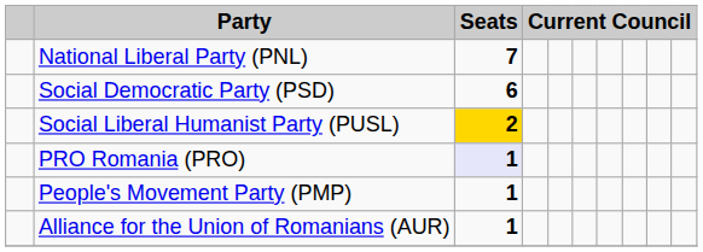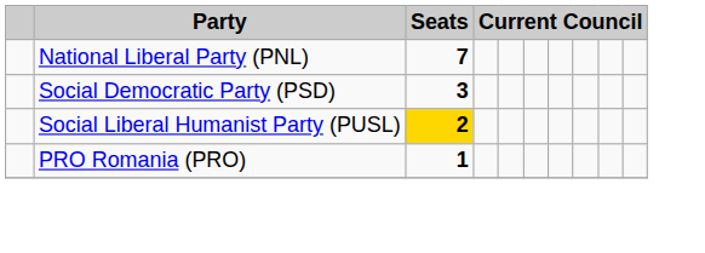 <table class="wikitable">
 <tr>
 <th style="background:#ccc">   </th>
 <th style="background:#ccc">Party</th>
 <th style="background:#ccc">Seats</th>
 <th style="background:#ccc" colspan="7">Current Council</th>
 </tr>
 <tr>
 <td>  </td>
 <td><a href='#'>National Liberal Party</a> (PNL)</td>
 <td style="text-align: right"><strong>7</strong></td>
 <td>  </td>
 <td>  </td>
 <td>  </td>
 <td>  </td>
 <td>  </td>
 <td>  </td>
 <td>  </td>
 </tr>
 <tr>
 <td>  </td>
 <td><a href='#'>Social Democratic Party</a> (PSD)</td>
-<td style="text-align: right"><strong>6</strong></td>
+<td style="text-align: right"><strong>3</strong></td>
 <td>  </td>
 <td>  </td>
 <td>  </td>
 <td> </td>
 <td> </td>
 <td> </td>
 <td> </td>
 </tr>
 <tr>
 <td>  </td>
 <td><a href='#'>Social Liberal Humanist Party</a> (PUSL)</td>
 <td style="background: gold; text-align: right"><strong>2</strong></td>
 <td>  </td>
 <td>  </td>
 <td> </td>
 <td> </td>
 <td> </td>
 <td> </td>
 <td> </td>
 </tr>
 <tr>
 <td>  </td>
 <td><a href='#'>PRO Romania</a> (PRO)</td>
-<td style="background: lavender; text-align: right"><strong>1</strong></td>
-<td>  </td>
-<td> </td>
-<td> </td>
-<td> </td>
-<td> </td>
-<td> </td>
-<td> </td>
-</tr>
-<tr>
-<td>  </td>
-<td><a href='#'>People's Movement Party</a> (PMP)</td>
-<td style="text-align: right"><strong>1</strong></td>
-<td>  </td>
-<td> </td>
-<td> </td>
-<td> </td>
-<td> </td>
-<td> </td>
-<td> </td>
-</tr>
-<tr>
-<td>  </td>
-<td><a href='#'>Alliance for the Union of Romanians</a> (AUR)</td>
 <td style="text-align: right"><strong>1</strong></td>
 <td>  </td>
 <td> </td>
 <td> </td>
 <td> </td>
 <td> </td>
 <td> </td>
 <td> </td>
 </tr>
 <tr>
 </tr>
 </table>
